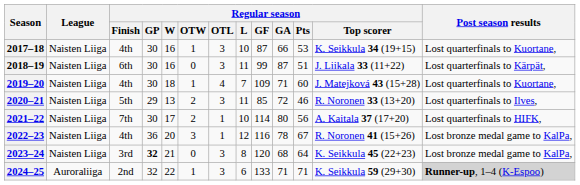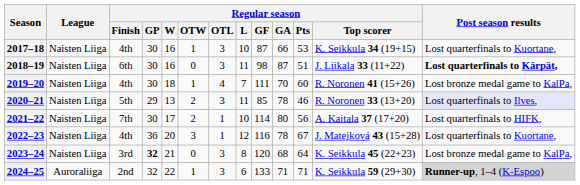 <table class="wikitable" style="text-align: center; font-size: 95%">
 <tr>
 <th rowspan="2">Season</th>
 <th rowspan="2">League</th>
 <th colspan="10"><a href='#'>Regular season</a></th>
 <th rowspan="2"><a href='#'>Post season</a> results</th>
 </tr>
 <tr>
 <th>Finish</th>
 <th>GP</th>
 <th>W</th>
 <th>OTW</th>
 <th>OTL</th>
 <th>L</th>
 <th>GF</th>
 <th>GA</th>
 <th>Pts</th>
 <th>Top scorer</th>
 </tr>
 <tr>
 <th>2017–18</th>
 <td>Naisten Liiga</td>
 <td>4th</td>
 <td>30</td>
 <td>16</td>
 <td>1</td>
 <td>3</td>
 <td>10</td>
 <td>87</td>
 <td>66</td>
 <td>53</td>
 <td align=left> <a href='#'>K. Seikkula</a> <strong>34</strong> (19+15)</td>
 <td align=left>Lost quarterfinals to <a href='#'>Kuortane</a>, </td>
 </tr>
 <tr>
 <th>2018–19</th>
 <td>Naisten Liiga</td>
 <td>6th</td>
 <td>30</td>
 <td>16</td>
 <td>0</td>
 <td>3</td>
 <td>11</td>
-<td>99</td>
+<td>98</td>
 <td>87</td>
 <td>51</td>
 <td align=left> <a href='#'>J. Liikala</a> <strong>33</strong> (11+22)</td>
-<td align=left>Lost quarterfinals to <a href='#'>Kärpät</a>, </td>
+<td align=left><strong>Lost quarterfinals to <a href='#'>Kärpät</a>, </strong></td>
 </tr>
 <tr>
 <th><a href='#'>2019–20</a></th>
 <td>Naisten Liiga</td>
 <td>4th</td>
 <td>30</td>
 <td>18</td>
 <td>1</td>
 <td>4</td>
 <td>7</td>
-<td>109</td>
-<td>71</td>
+<td>111</td>
+<td>70</td>
 <td>60</td>
-<td align=left> <a href='#'>J. Matejková</a> <strong>43</strong> (15+28)</td>
-<td align=left>Lost quarterfinals to <a href='#'>Kuortane</a>, </td>
+<td align=left> <a href='#'>R. Noronen</a> <strong>41</strong> (15+26)</td>
+<td align=left>Lost bronze medal game to <a href='#'>KalPa</a>, </td>
 </tr>
 <tr>
 <th><a href='#'>2020–21</a></th>
 <td>Naisten Liiga</td>
 <td>5th</td>
 <td>29</td>
 <td>13</td>
 <td>2</td>
 <td>3</td>
 <td>11</td>
 <td>85</td>
-<td>72</td>
+<td>78</td>
 <td>46</td>
 <td align=left> <a href='#'>R. Noronen</a> <strong>33</strong> (13+20)</td>
-<td align=left>Lost quarterfinals to <a href='#'>Ilves</a>, </td>
+<td align=left style="background: lavender;">Lost quarterfinals to <a href='#'>Ilves</a>, </td>
 </tr>
 <tr>
 <th><a href='#'>2021–22</a></th>
 <td>Naisten Liiga</td>
 <td>7th</td>
 <td>30</td>
 <td>17</td>
 <td>2</td>
 <td>1</td>
 <td>10</td>
 <td>114</td>
 <td>80</td>
 <td>56</td>
 <td align=left> <a href='#'>A. Kaitala</a> <strong>37</strong> (17+20)</td>
 <td align=left>Lost quarterfinals to <a href='#'>HIFK</a>, </td>
 </tr>
 <tr>
 <th><a href='#'>2022–23</a></th>
 <td>Naisten Liiga</td>
 <td>4th</td>
 <td>36</td>
 <td>20</td>
 <td>3</td>
 <td>1</td>
 <td>12</td>
 <td>116</td>
 <td>78</td>
 <td>67</td>
-<td align=left> <a href='#'>R. Noronen</a> <strong>41</strong> (15+26)</td>
-<td align=left>Lost bronze medal game to <a href='#'>KalPa</a>, </td>
+<td align=left> <a href='#'>J. Matejková</a> <strong>43</strong> (15+28)</td>
+<td align=left>Lost quarterfinals to <a href='#'>Kuortane</a>, </td>
 </tr>
 <tr>
 <th><a href='#'>2023–24</a></th>
 <td>Naisten Liiga</td>
 <td>3rd</td>
 <td><strong>32</strong></td>
 <td>21</td>
 <td>0</td>
 <td>3</td>
 <td>8</td>
 <td>120</td>
 <td>68</td>
 <td>64</td>
 <td align=left> <a href='#'>K. Seikkula</a> <strong>45</strong> (22+23)</td>
 <td align=left>Lost bronze medal game to <a href='#'>KalPa</a>, </td>
 </tr>
 <tr>
 <th><a href='#'>2024–25</a></th>
 <td>Auroraliiga</td>
 <td>2nd</td>
 <td>32</td>
 <td>22</td>
 <td>1</td>
 <td>3</td>
 <td>6</td>
 <td>133</td>
 <td>71</td>
 <td>71</td>
 <td align=left> <a href='#'>K. Seikkula</a> <strong>59</strong> (29+30)</td>
 <td align="left" style="background:#D3D3D3"><strong>Runner-up</strong>, 1–4 (<a href='#'>K-Espoo</a>)</td>
 </tr>
 </table>
